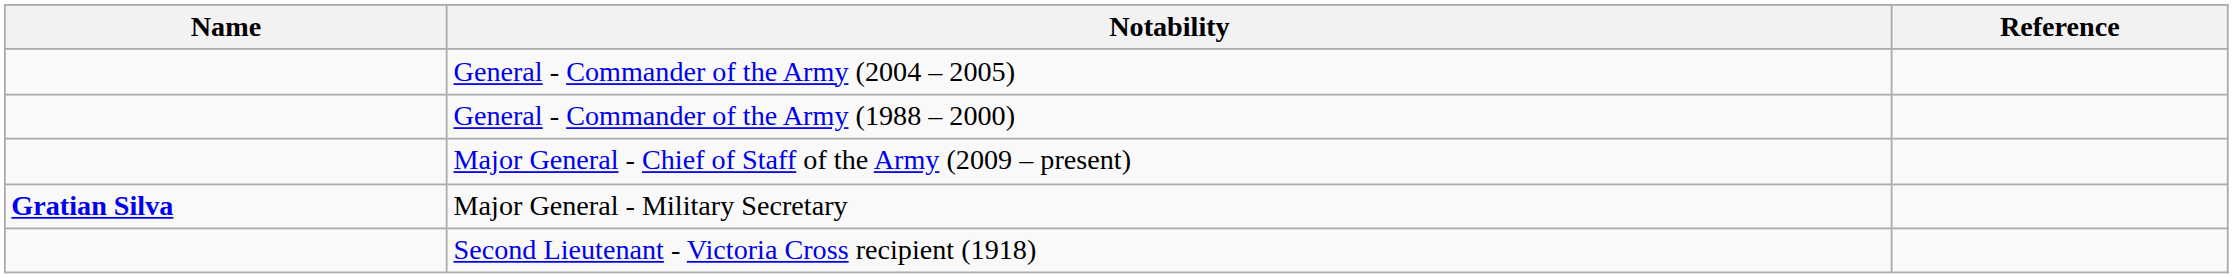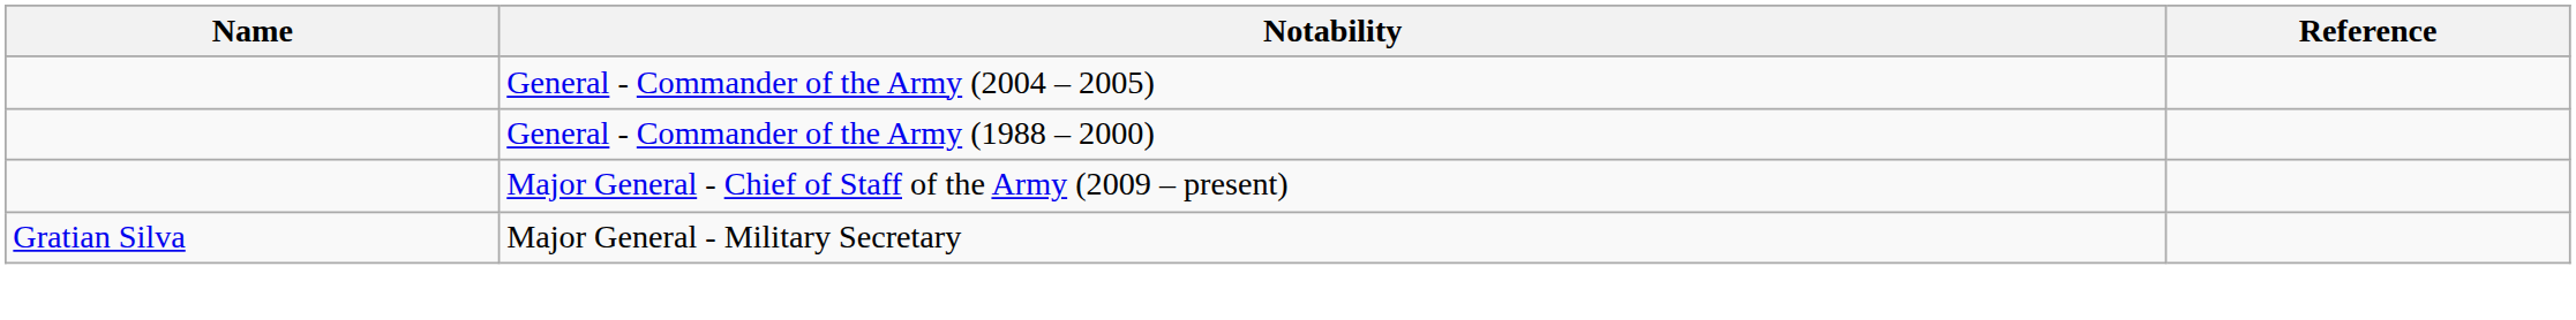 <table class="wikitable sortable" style="width:100%">
 <tr>
 <th style="width:*;">Name</th>
 <th style="width:65%;" class="unsortable">Notability</th>
 <th style="width:*;" class="unsortable">Reference</th>
 </tr>
 <tr>
 <td></td>
 <td><a href='#'>General</a> - <a href='#'>Commander of the Army</a> (2004 – 2005)</td>
 <td style="text-align:center;"></td>
 </tr>
 <tr>
 <td></td>
 <td><a href='#'>General</a> - <a href='#'>Commander of the Army</a> (1988 – 2000)</td>
 <td style="text-align:center;"></td>
 </tr>
 <tr>
 <td></td>
 <td><a href='#'>Major General</a> - <a href='#'>Chief of Staff</a> of the <a href='#'>Army</a> (2009 – present)</td>
 <td style="text-align:center;"></td>
 </tr>
 <tr>
-<td><strong><a href='#'>Gratian Silva</a></strong></td>
+<td><a href='#'>Gratian Silva</a></td>
 <td>Major General - Military Secretary</td>
 <td></td>
 </tr>
-<tr>
-<td></td>
-<td><a href='#'>Second Lieutenant</a> - <a href='#'>Victoria Cross</a> recipient (1918)</td>
-<td style="text-align:center;"></td>
-</tr>
 </table>
